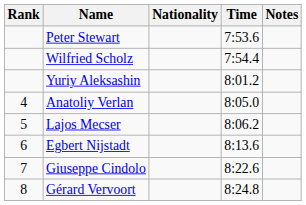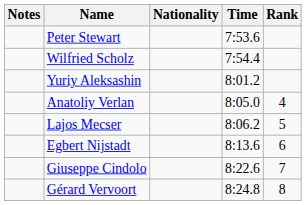 <table class="wikitable sortable" style="text-align:center">
 <tr>
-<th>Rank</th>
+<th>Notes</th>
 <th>Name</th>
 <th>Nationality</th>
 <th>Time</th>
-<th>Notes</th>
+<th>Rank</th>
 </tr>
 <tr>
 <td></td>
 <td align="left"><a href='#'>Peter Stewart</a></td>
 <td align=left></td>
 <td>7:53.6</td>
 <td></td>
 </tr>
 <tr>
 <td></td>
 <td align="left"><a href='#'>Wilfried Scholz</a></td>
 <td align=left></td>
 <td>7:54.4</td>
 <td></td>
 </tr>
 <tr>
 <td></td>
 <td align="left"><a href='#'>Yuriy Aleksashin</a></td>
 <td align=left></td>
 <td>8:01.2</td>
 <td></td>
 </tr>
 <tr>
-<td>4</td>
+<td></td>
 <td align="left"><a href='#'>Anatoliy Verlan</a></td>
 <td align=left></td>
 <td>8:05.0</td>
-<td></td>
+<td>4</td>
 </tr>
 <tr>
-<td>5</td>
+<td></td>
 <td align="left"><a href='#'>Lajos Mecser</a></td>
 <td align=left></td>
 <td>8:06.2</td>
-<td></td>
+<td>5</td>
 </tr>
 <tr>
-<td>6</td>
+<td></td>
 <td align="left"><a href='#'>Egbert Nijstadt</a></td>
 <td align=left></td>
 <td>8:13.6</td>
-<td></td>
+<td>6</td>
 </tr>
 <tr>
-<td>7</td>
+<td></td>
 <td align="left"><a href='#'>Giuseppe Cindolo</a></td>
 <td align=left></td>
 <td>8:22.6</td>
-<td></td>
+<td>7</td>
 </tr>
 <tr>
-<td>8</td>
+<td></td>
 <td align="left"><a href='#'>Gérard Vervoort</a></td>
 <td align=left></td>
 <td>8:24.8</td>
-<td></td>
+<td>8</td>
 </tr>
 </table>
